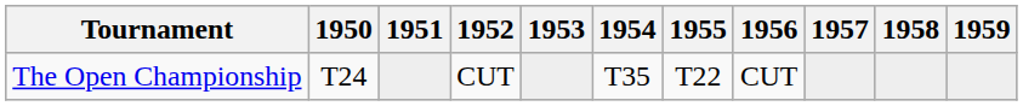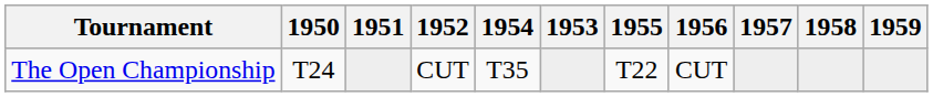 <table class="wikitable" style="font-size:95%;text-align:center;">
 <tr>
 <th>Tournament</th>
 <th>1950</th>
 <th>1951</th>
 <th>1952</th>
+<th>1954</th>
 <th>1953</th>
-<th>1954</th>
 <th>1955</th>
 <th>1956</th>
 <th>1957</th>
 <th>1958</th>
 <th>1959</th>
 </tr>
 <tr>
 <td align=left><a href='#'>The Open Championship</a></td>
 <td>T24</td>
 <td style="background:#eeeeee;"></td>
 <td>CUT</td>
+<td>T35</td>
 <td style="background:#eeeeee;"></td>
-<td>T35</td>
 <td>T22</td>
 <td>CUT</td>
 <td style="background:#eeeeee;"></td>
 <td style="background:#eeeeee;"></td>
 <td style="background:#eeeeee;"></td>
 </tr>
 </table>
